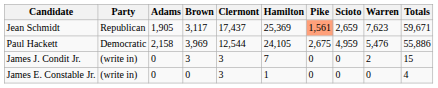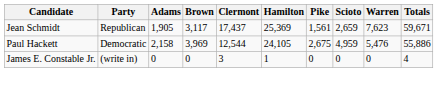 <table class="wikitable">
 <tr>
 <th>Candidate</th>
 <th>Party</th>
 <th>Adams</th>
 <th>Brown</th>
 <th>Clermont</th>
 <th>Hamilton</th>
 <th>Pike</th>
 <th>Scioto</th>
 <th>Warren</th>
 <th>Totals</th>
 </tr>
 <tr>
 <td>Jean Schmidt</td>
 <td>Republican</td>
 <td>1,905</td>
 <td>3,117</td>
 <td>17,437</td>
 <td>25,369</td>
-<td style="background: lightsalmon;">1,561</td>
+<td>1,561</td>
 <td>2,659</td>
 <td>7,623</td>
 <td>59,671</td>
 </tr>
 <tr>
 <td>Paul Hackett</td>
 <td>Democratic</td>
 <td>2,158</td>
 <td>3,969</td>
 <td>12,544</td>
 <td>24,105</td>
 <td>2,675</td>
 <td>4,959</td>
 <td>5,476</td>
 <td>55,886</td>
 </tr>
 <tr>
-<td>James J. Condit Jr.</td>
-<td>(write in)</td>
-<td>0</td>
-<td>3</td>
-<td>3</td>
-<td>7</td>
-<td>0</td>
-<td>0</td>
-<td>2</td>
-<td>15</td>
-</tr>
-<tr>
 <td>James E. Constable Jr.</td>
 <td>(write in)</td>
 <td>0</td>
 <td>0</td>
 <td>3</td>
 <td>1</td>
 <td>0</td>
 <td>0</td>
 <td>0</td>
 <td>4</td>
 </tr>
 </table>
